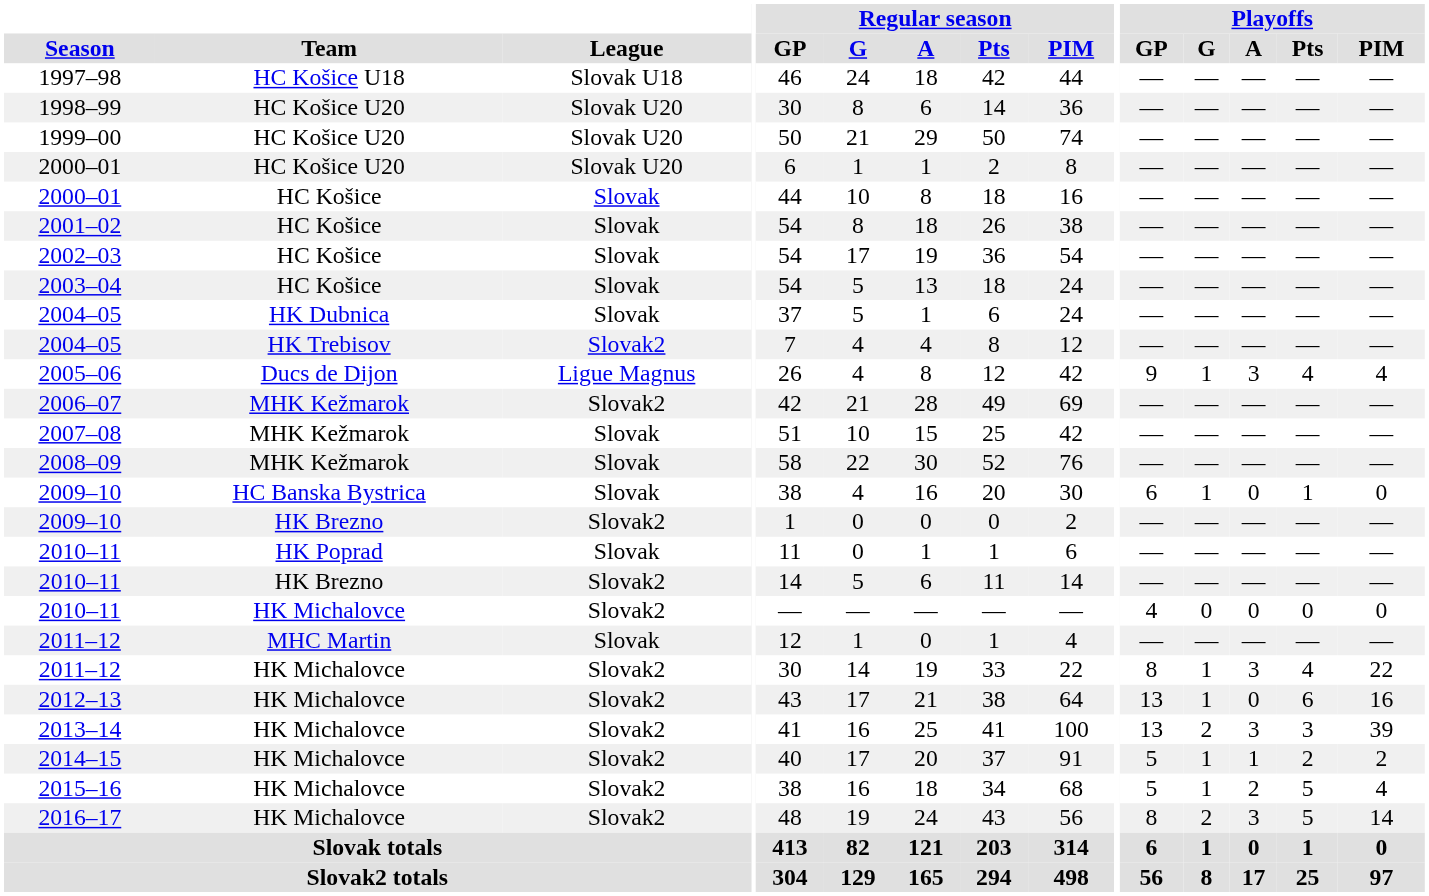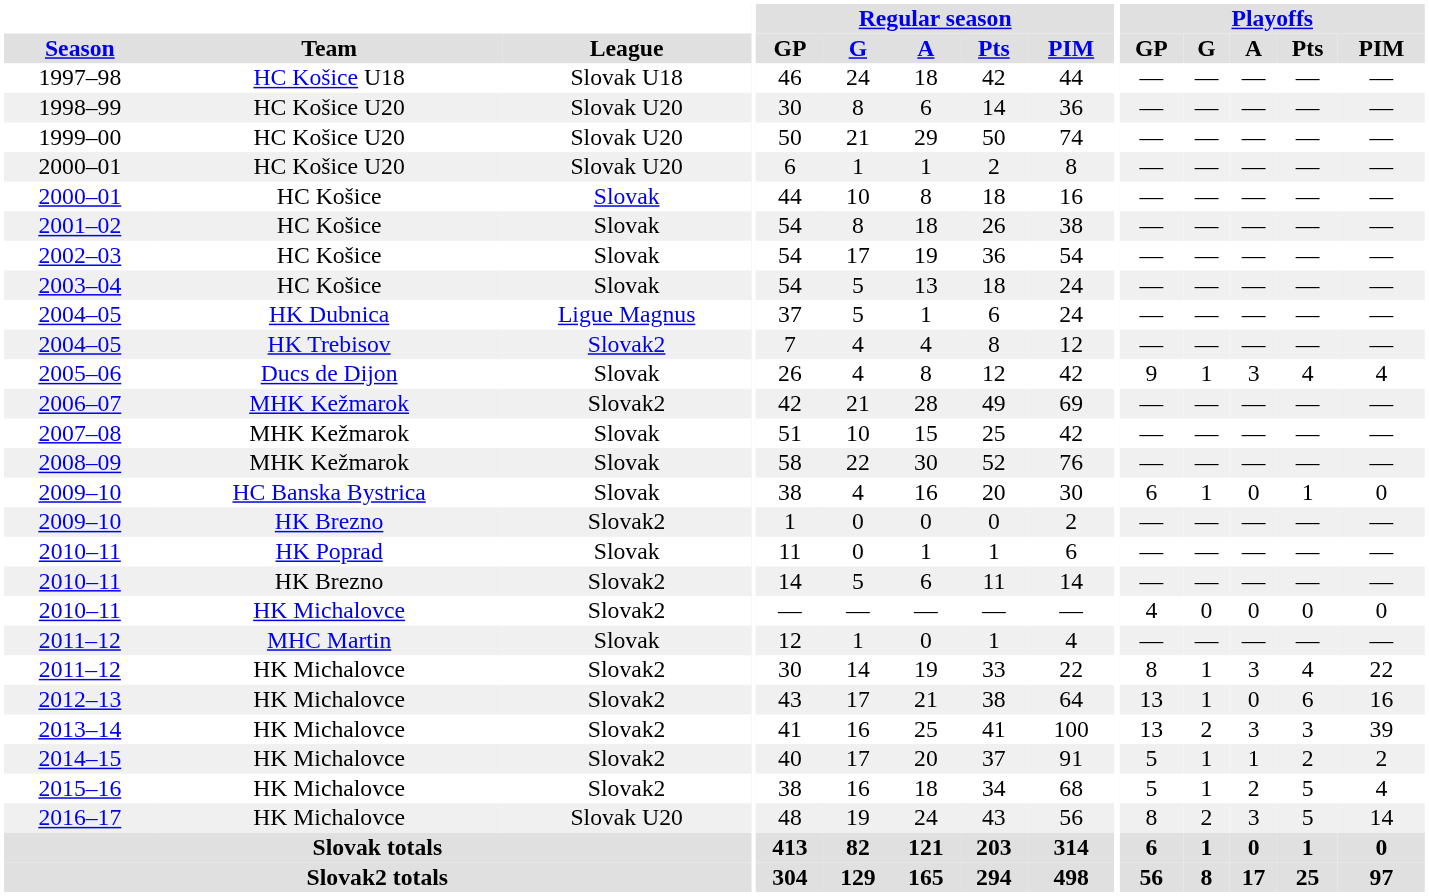 <table border="0" cellpadding="1" cellspacing="0" style="text-align:center; width:60em">
 <tr bgcolor="#e0e0e0">
 <th colspan="3" bgcolor="#ffffff"></th>
 <th rowspan="99" bgcolor="#ffffff"></th>
 <th colspan="5"><a href='#'>Regular season</a></th>
 <th rowspan="99" bgcolor="#ffffff"></th>
 <th colspan="5"><a href='#'>Playoffs</a></th>
 </tr>
 <tr bgcolor="#e0e0e0">
 <th><a href='#'>Season</a></th>
 <th>Team</th>
 <th>League</th>
 <th>GP</th>
 <th><a href='#'>G</a></th>
 <th><a href='#'>A</a></th>
 <th><a href='#'>Pts</a></th>
 <th><a href='#'>PIM</a></th>
 <th>GP</th>
 <th>G</th>
 <th>A</th>
 <th>Pts</th>
 <th>PIM</th>
 </tr>
 <tr>
 <td>1997–98</td>
 <td><a href='#'>HC Košice</a> U18</td>
 <td>Slovak U18</td>
 <td>46</td>
 <td>24</td>
 <td>18</td>
 <td>42</td>
 <td>44</td>
 <td>—</td>
 <td>—</td>
 <td>—</td>
 <td>—</td>
 <td>—</td>
 </tr>
 <tr bgcolor="#f0f0f0">
 <td>1998–99</td>
 <td>HC Košice U20</td>
 <td>Slovak U20</td>
 <td>30</td>
 <td>8</td>
 <td>6</td>
 <td>14</td>
 <td>36</td>
 <td>—</td>
 <td>—</td>
 <td>—</td>
 <td>—</td>
 <td>—</td>
 </tr>
 <tr>
 <td>1999–00</td>
 <td>HC Košice U20</td>
 <td>Slovak U20</td>
 <td>50</td>
 <td>21</td>
 <td>29</td>
 <td>50</td>
 <td>74</td>
 <td>—</td>
 <td>—</td>
 <td>—</td>
 <td>—</td>
 <td>—</td>
 </tr>
 <tr bgcolor="#f0f0f0">
 <td>2000–01</td>
 <td>HC Košice U20</td>
 <td>Slovak U20</td>
 <td>6</td>
 <td>1</td>
 <td>1</td>
 <td>2</td>
 <td>8</td>
 <td>—</td>
 <td>—</td>
 <td>—</td>
 <td>—</td>
 <td>—</td>
 </tr>
 <tr>
 <td><a href='#'>2000–01</a></td>
 <td>HC Košice</td>
 <td><a href='#'>Slovak</a></td>
 <td>44</td>
 <td>10</td>
 <td>8</td>
 <td>18</td>
 <td>16</td>
 <td>—</td>
 <td>—</td>
 <td>—</td>
 <td>—</td>
 <td>—</td>
 </tr>
 <tr bgcolor="#f0f0f0">
 <td><a href='#'>2001–02</a></td>
 <td>HC Košice</td>
 <td>Slovak</td>
 <td>54</td>
 <td>8</td>
 <td>18</td>
 <td>26</td>
 <td>38</td>
 <td>—</td>
 <td>—</td>
 <td>—</td>
 <td>—</td>
 <td>—</td>
 </tr>
 <tr>
 <td><a href='#'>2002–03</a></td>
 <td>HC Košice</td>
 <td>Slovak</td>
 <td>54</td>
 <td>17</td>
 <td>19</td>
 <td>36</td>
 <td>54</td>
 <td>—</td>
 <td>—</td>
 <td>—</td>
 <td>—</td>
 <td>—</td>
 </tr>
 <tr bgcolor="#f0f0f0">
 <td><a href='#'>2003–04</a></td>
 <td>HC Košice</td>
 <td>Slovak</td>
 <td>54</td>
 <td>5</td>
 <td>13</td>
 <td>18</td>
 <td>24</td>
 <td>—</td>
 <td>—</td>
 <td>—</td>
 <td>—</td>
 <td>—</td>
 </tr>
 <tr>
 <td><a href='#'>2004–05</a></td>
 <td><a href='#'>HK Dubnica</a></td>
-<td>Slovak</td>
+<td><a href='#'>Ligue Magnus</a></td>
 <td>37</td>
 <td>5</td>
 <td>1</td>
 <td>6</td>
 <td>24</td>
 <td>—</td>
 <td>—</td>
 <td>—</td>
 <td>—</td>
 <td>—</td>
 </tr>
 <tr bgcolor="#f0f0f0">
 <td><a href='#'>2004–05</a></td>
 <td><a href='#'>HK Trebisov</a></td>
 <td><a href='#'>Slovak2</a></td>
 <td>7</td>
 <td>4</td>
 <td>4</td>
 <td>8</td>
 <td>12</td>
 <td>—</td>
 <td>—</td>
 <td>—</td>
 <td>—</td>
 <td>—</td>
 </tr>
 <tr>
 <td><a href='#'>2005–06</a></td>
 <td><a href='#'>Ducs de Dijon</a></td>
-<td><a href='#'>Ligue Magnus</a></td>
+<td>Slovak</td>
 <td>26</td>
 <td>4</td>
 <td>8</td>
 <td>12</td>
 <td>42</td>
 <td>9</td>
 <td>1</td>
 <td>3</td>
 <td>4</td>
 <td>4</td>
 </tr>
 <tr bgcolor="#f0f0f0">
 <td><a href='#'>2006–07</a></td>
 <td><a href='#'>MHK Kežmarok</a></td>
 <td>Slovak2</td>
 <td>42</td>
 <td>21</td>
 <td>28</td>
 <td>49</td>
 <td>69</td>
 <td>—</td>
 <td>—</td>
 <td>—</td>
 <td>—</td>
 <td>—</td>
 </tr>
 <tr>
 <td><a href='#'>2007–08</a></td>
 <td>MHK Kežmarok</td>
 <td>Slovak</td>
 <td>51</td>
 <td>10</td>
 <td>15</td>
 <td>25</td>
 <td>42</td>
 <td>—</td>
 <td>—</td>
 <td>—</td>
 <td>—</td>
 <td>—</td>
 </tr>
 <tr bgcolor="#f0f0f0">
 <td><a href='#'>2008–09</a></td>
 <td>MHK Kežmarok</td>
 <td>Slovak</td>
 <td>58</td>
 <td>22</td>
 <td>30</td>
 <td>52</td>
 <td>76</td>
 <td>—</td>
 <td>—</td>
 <td>—</td>
 <td>—</td>
 <td>—</td>
 </tr>
 <tr>
 <td><a href='#'>2009–10</a></td>
 <td><a href='#'>HC Banska Bystrica</a></td>
 <td>Slovak</td>
 <td>38</td>
 <td>4</td>
 <td>16</td>
 <td>20</td>
 <td>30</td>
 <td>6</td>
 <td>1</td>
 <td>0</td>
 <td>1</td>
 <td>0</td>
 </tr>
 <tr bgcolor="#f0f0f0">
 <td><a href='#'>2009–10</a></td>
 <td><a href='#'>HK Brezno</a></td>
 <td>Slovak2</td>
 <td>1</td>
 <td>0</td>
 <td>0</td>
 <td>0</td>
 <td>2</td>
 <td>—</td>
 <td>—</td>
 <td>—</td>
 <td>—</td>
 <td>—</td>
 </tr>
 <tr>
 <td><a href='#'>2010–11</a></td>
 <td><a href='#'>HK Poprad</a></td>
 <td>Slovak</td>
 <td>11</td>
 <td>0</td>
 <td>1</td>
 <td>1</td>
 <td>6</td>
 <td>—</td>
 <td>—</td>
 <td>—</td>
 <td>—</td>
 <td>—</td>
 </tr>
 <tr bgcolor="#f0f0f0">
 <td><a href='#'>2010–11</a></td>
 <td>HK Brezno</td>
 <td>Slovak2</td>
 <td>14</td>
 <td>5</td>
 <td>6</td>
 <td>11</td>
 <td>14</td>
 <td>—</td>
 <td>—</td>
 <td>—</td>
 <td>—</td>
 <td>—</td>
 </tr>
 <tr>
 <td><a href='#'>2010–11</a></td>
 <td><a href='#'>HK Michalovce</a></td>
 <td>Slovak2</td>
 <td>—</td>
 <td>—</td>
 <td>—</td>
 <td>—</td>
 <td>—</td>
 <td>4</td>
 <td>0</td>
 <td>0</td>
 <td>0</td>
 <td>0</td>
 </tr>
 <tr bgcolor="#f0f0f0">
 <td><a href='#'>2011–12</a></td>
 <td><a href='#'>MHC Martin</a></td>
 <td>Slovak</td>
 <td>12</td>
 <td>1</td>
 <td>0</td>
 <td>1</td>
 <td>4</td>
 <td>—</td>
 <td>—</td>
 <td>—</td>
 <td>—</td>
 <td>—</td>
 </tr>
 <tr>
 <td><a href='#'>2011–12</a></td>
 <td>HK Michalovce</td>
 <td>Slovak2</td>
 <td>30</td>
 <td>14</td>
 <td>19</td>
 <td>33</td>
 <td>22</td>
 <td>8</td>
 <td>1</td>
 <td>3</td>
 <td>4</td>
 <td>22</td>
 </tr>
 <tr bgcolor="#f0f0f0">
 <td><a href='#'>2012–13</a></td>
 <td>HK Michalovce</td>
 <td>Slovak2</td>
 <td>43</td>
 <td>17</td>
 <td>21</td>
 <td>38</td>
 <td>64</td>
 <td>13</td>
 <td>1</td>
 <td>0</td>
 <td>6</td>
 <td>16</td>
 </tr>
 <tr>
 <td><a href='#'>2013–14</a></td>
 <td>HK Michalovce</td>
 <td>Slovak2</td>
 <td>41</td>
 <td>16</td>
 <td>25</td>
 <td>41</td>
 <td>100</td>
 <td>13</td>
 <td>2</td>
 <td>3</td>
 <td>3</td>
 <td>39</td>
 </tr>
 <tr bgcolor="#f0f0f0">
 <td><a href='#'>2014–15</a></td>
 <td>HK Michalovce</td>
 <td>Slovak2</td>
 <td>40</td>
 <td>17</td>
 <td>20</td>
 <td>37</td>
 <td>91</td>
 <td>5</td>
 <td>1</td>
 <td>1</td>
 <td>2</td>
 <td>2</td>
 </tr>
 <tr>
 <td><a href='#'>2015–16</a></td>
 <td>HK Michalovce</td>
 <td>Slovak2</td>
 <td>38</td>
 <td>16</td>
 <td>18</td>
 <td>34</td>
 <td>68</td>
 <td>5</td>
 <td>1</td>
 <td>2</td>
 <td>5</td>
 <td>4</td>
 </tr>
 <tr bgcolor="#f0f0f0">
 <td><a href='#'>2016–17</a></td>
 <td>HK Michalovce</td>
-<td>Slovak2</td>
+<td>Slovak U20</td>
 <td>48</td>
 <td>19</td>
 <td>24</td>
 <td>43</td>
 <td>56</td>
 <td>8</td>
 <td>2</td>
 <td>3</td>
 <td>5</td>
 <td>14</td>
 </tr>
 <tr>
 </tr>
 <tr ALIGN="center" bgcolor="#e0e0e0">
 <th colspan="3">Slovak totals</th>
 <th ALIGN="center">413</th>
 <th ALIGN="center">82</th>
 <th ALIGN="center">121</th>
 <th ALIGN="center">203</th>
 <th ALIGN="center">314</th>
 <th ALIGN="center">6</th>
 <th ALIGN="center">1</th>
 <th ALIGN="center">0</th>
 <th ALIGN="center">1</th>
 <th ALIGN="center">0</th>
 </tr>
 <tr>
 </tr>
 <tr ALIGN="center" bgcolor="#e0e0e0">
 <th colspan="3">Slovak2 totals</th>
 <th ALIGN="center">304</th>
 <th ALIGN="center">129</th>
 <th ALIGN="center">165</th>
 <th ALIGN="center">294</th>
 <th ALIGN="center">498</th>
 <th ALIGN="center">56</th>
 <th ALIGN="center">8</th>
 <th ALIGN="center">17</th>
 <th ALIGN="center">25</th>
 <th ALIGN="center">97</th>
 </tr>
 </table>
